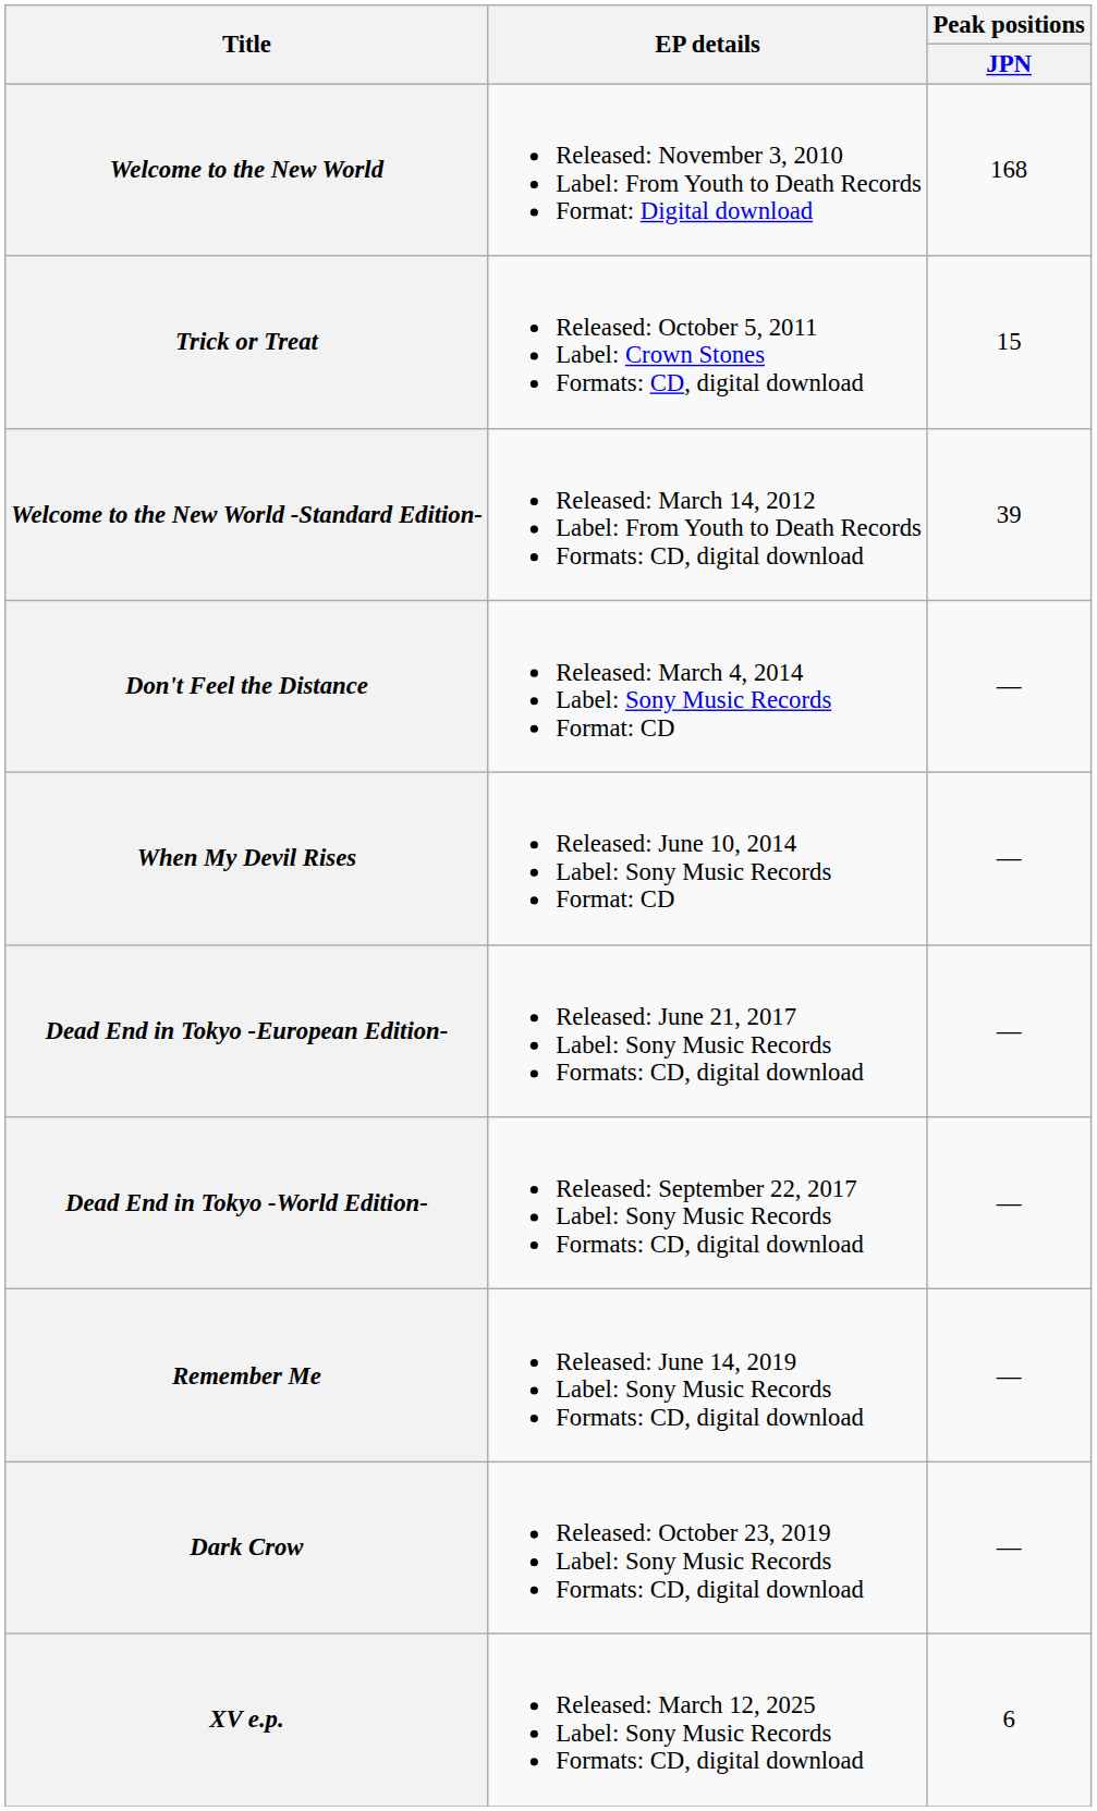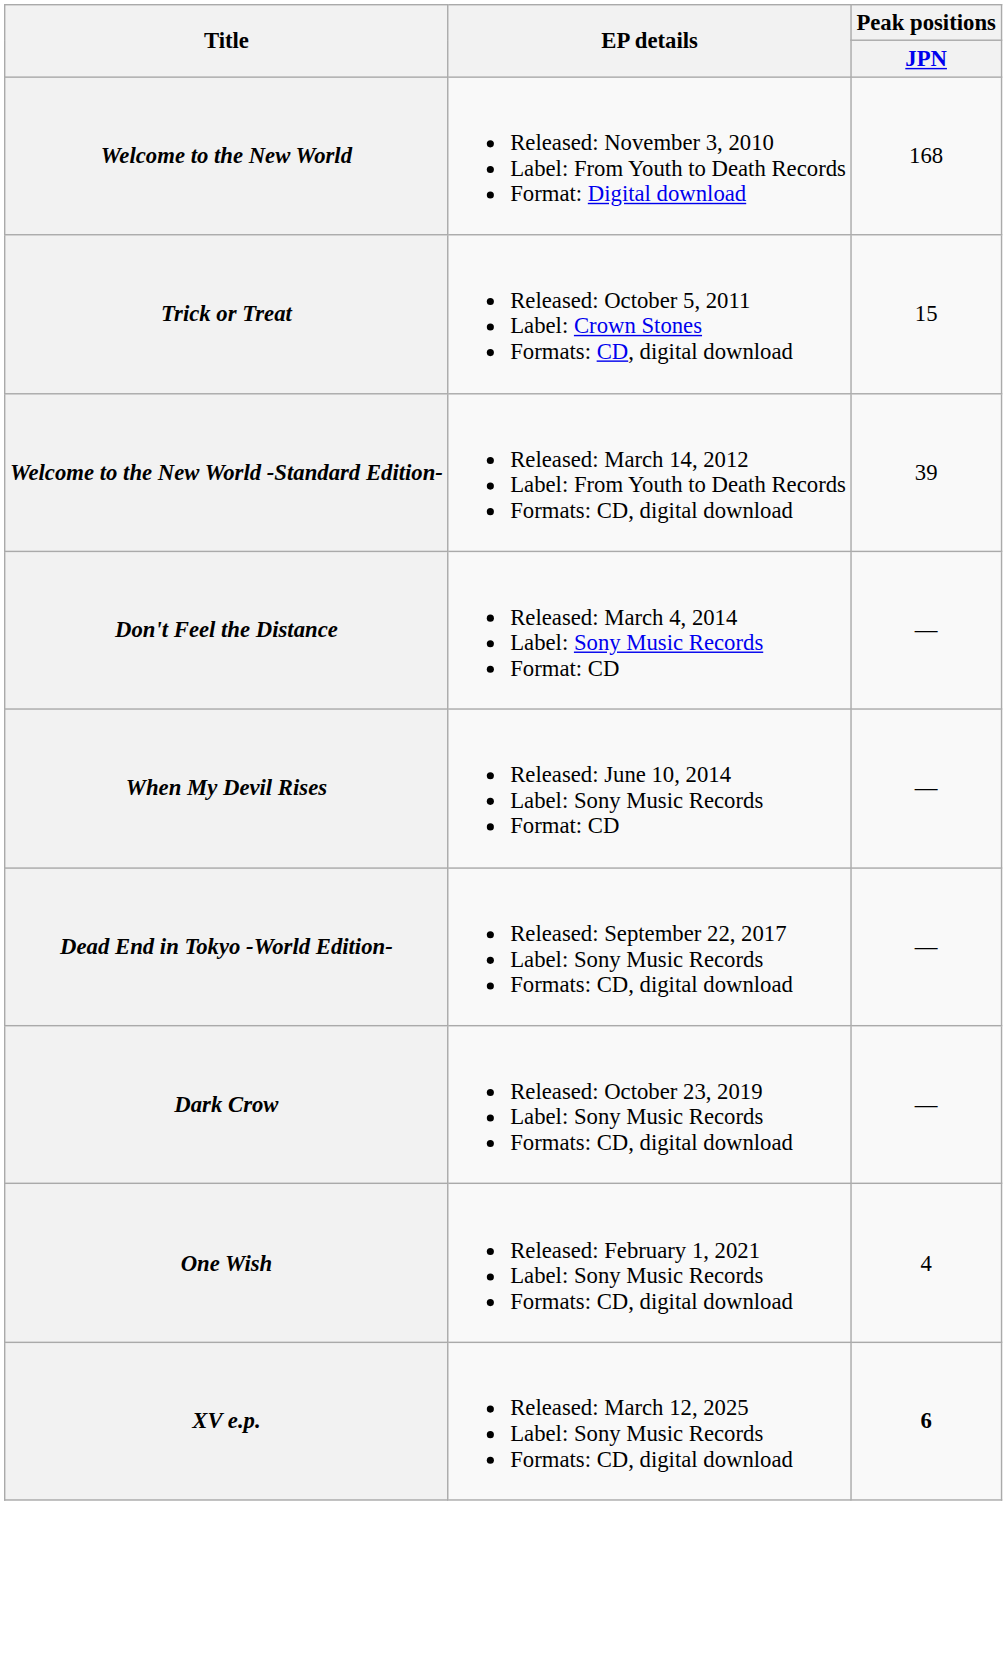 <table class="wikitable plainrowheaders">
 <tr>
 <th scope="col" rowspan="2">Title</th>
 <th scope="col" rowspan="2">EP details</th>
 <th scope="col" colspan="1">Peak positions</th>
 </tr>
 <tr>
 <th scope="col" colspan="1"><a href='#'>JPN</a><br></th>
 </tr>
 <tr>
 <th scope="row"><em>Welcome to the New World</em></th>
 <td><br><ul><li>Released: November 3, 2010</li><li>Label: From Youth to Death Records</li><li>Format: <a href='#'>Digital download</a></li></ul></td>
 <td align="center">168</td>
 </tr>
 <tr>
 <th scope="row"><em>Trick or Treat</em></th>
 <td><br><ul><li>Released: October 5, 2011</li><li>Label: <a href='#'>Crown Stones</a></li><li>Formats: <a href='#'>CD</a>, digital download</li></ul></td>
 <td align="center">15</td>
 </tr>
 <tr>
 <th scope="row"><em>Welcome to the New World -Standard Edition-</em></th>
 <td><br><ul><li>Released: March 14, 2012</li><li>Label: From Youth to Death Records</li><li>Formats: CD, digital download</li></ul></td>
 <td align="center">39</td>
 </tr>
 <tr>
 <th scope="row"><em>Don't Feel the Distance</em></th>
 <td><br><ul><li>Released: March 4, 2014</li><li>Label: <a href='#'>Sony Music Records</a></li><li>Format: CD</li></ul></td>
 <td align="center">—</td>
 </tr>
 <tr>
 <th scope="row"><em>When My Devil Rises</em></th>
 <td><br><ul><li>Released: June 10, 2014</li><li>Label: Sony Music Records</li><li>Format: CD</li></ul></td>
 <td align="center">—</td>
 </tr>
 <tr>
-<th scope="row"><em>Dead End in Tokyo -European Edition-</em></th>
-<td><br><ul><li>Released: June 21, 2017</li><li>Label: Sony Music Records</li><li>Formats: CD, digital download</li></ul></td>
-<td align="center">—</td>
-</tr>
-<tr>
 <th scope="row"><em>Dead End in Tokyo -World Edition-</em></th>
 <td><br><ul><li>Released: September 22, 2017</li><li>Label: Sony Music Records</li><li>Formats: CD, digital download</li></ul></td>
-<td align="center">—</td>
-</tr>
-<tr>
-<th scope="row"><em>Remember Me</em></th>
-<td><br><ul><li>Released: June 14, 2019</li><li>Label: Sony Music Records</li><li>Formats: CD, digital download</li></ul></td>
 <td align="center">—</td>
 </tr>
 <tr>
 <th scope="row"><em>Dark Crow</em></th>
 <td><br><ul><li>Released: October 23, 2019</li><li>Label: Sony Music Records</li><li>Formats: CD, digital download</li></ul></td>
 <td align="center">—</td>
 </tr>
 <tr>
+<th scope="row"><em>One Wish</em></th>
+<td><br><ul><li>Released: February 1, 2021</li><li>Label: Sony Music Records</li><li>Formats: CD, digital download</li></ul></td>
+<td align="center">4</td>
+</tr>
+<tr>
 <th scope="row"><em>XV e.p.</em></th>
 <td><br><ul><li>Released: March 12, 2025</li><li>Label: Sony Music Records</li><li>Formats: CD, digital download</li></ul></td>
-<td align="center">6</td>
+<td align="center"><strong>6</strong></td>
 </tr>
 </table>
